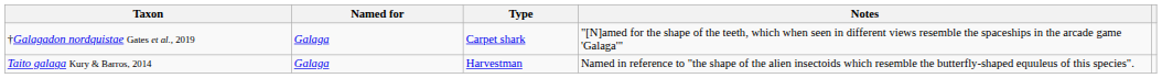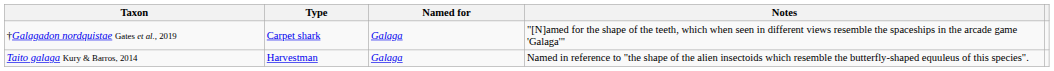 <table class="wikitable sortable" width="100%">
 <tr>
 <th style="width:25%;">Taxon</th>
+<th style="width:10%;">Type</th>
 <th style="width:15%;">Named for</th>
-<th style="width:10%;">Type</th>
 <th style="width:50%;">Notes</th>
 <th></th>
 </tr>
 <tr>
 <td>†<em><a href='#'>Galagadon nordquistae</a></em> <small>Gates <em>et al.,</em> 2019</small></td>
+<td><a href='#'>Carpet shark</a></td>
 <td><em><a href='#'>Galaga</a></em></td>
-<td><a href='#'>Carpet shark</a></td>
 <td>"[N]amed for the shape of the teeth, which when seen in different views resemble the spaceships in the arcade game 'Galaga'"</td>
 <td></td>
 </tr>
 <tr>
 <td><em><a href='#'>Taito galaga</a></em> <small>Kury & Barros, 2014</small></td>
+<td><a href='#'>Harvestman</a></td>
 <td><em><a href='#'>Galaga</a></em></td>
-<td><a href='#'>Harvestman</a></td>
 <td>Named in reference to "the shape of the alien insectoids which resemble the butterfly-shaped equuleus of this species".</td>
 <td></td>
 </tr>
 </table>
